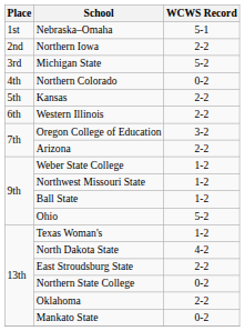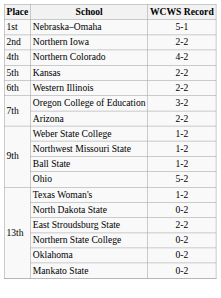 <table class="wikitable">
 <tr>
 <th>Place</th>
 <th>School</th>
 <th align="center">WCWS Record</th>
 </tr>
 <tr>
 <td>1st</td>
 <td>Nebraska–Omaha</td>
 <td align="center">5-1</td>
 </tr>
 <tr>
 <td>2nd</td>
 <td>Northern Iowa</td>
 <td align="center">2-2</td>
 </tr>
 <tr>
-<td>3rd</td>
-<td>Michigan State</td>
-<td align="center">5-2</td>
-</tr>
-<tr>
 <td>4th</td>
 <td>Northern Colorado</td>
-<td align="center">0-2</td>
+<td align="center">4-2</td>
 </tr>
 <tr>
 <td>5th</td>
 <td>Kansas</td>
 <td align="center">2-2</td>
 </tr>
 <tr>
 <td>6th</td>
 <td>Western Illinois</td>
 <td align="center">2-2</td>
 </tr>
 <tr>
 <td rowspan="2">7th</td>
 <td>Oregon College of Education</td>
 <td align="center">3-2</td>
 </tr>
 <tr>
 <td>Arizona</td>
 <td align="center">2-2</td>
 </tr>
 <tr>
 <td rowspan="4">9th</td>
 <td>Weber State College</td>
 <td align="center">1-2</td>
 </tr>
 <tr>
 <td>Northwest Missouri State</td>
 <td align="center">1-2</td>
 </tr>
 <tr>
 <td>Ball State</td>
 <td align="center">1-2</td>
 </tr>
 <tr>
 <td>Ohio</td>
 <td align="center">5-2</td>
 </tr>
 <tr>
 <td rowspan="6">13th</td>
 <td>Texas Woman's</td>
 <td align="center">1-2</td>
 </tr>
 <tr>
 <td>North Dakota State</td>
-<td align="center">4-2</td>
+<td align="center">0-2</td>
 </tr>
 <tr>
 <td>East Stroudsburg State</td>
 <td align="center">2-2</td>
 </tr>
 <tr>
 <td>Northern State College</td>
 <td align="center">0-2</td>
 </tr>
 <tr>
 <td>Oklahoma</td>
-<td align="center">2-2</td>
+<td align="center">0-2</td>
 </tr>
 <tr>
 <td>Mankato State</td>
 <td align="center">0-2</td>
 </tr>
 <tr>
 </tr>
 </table>
